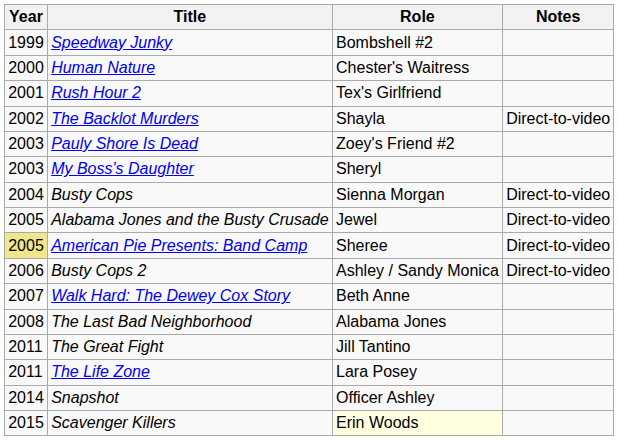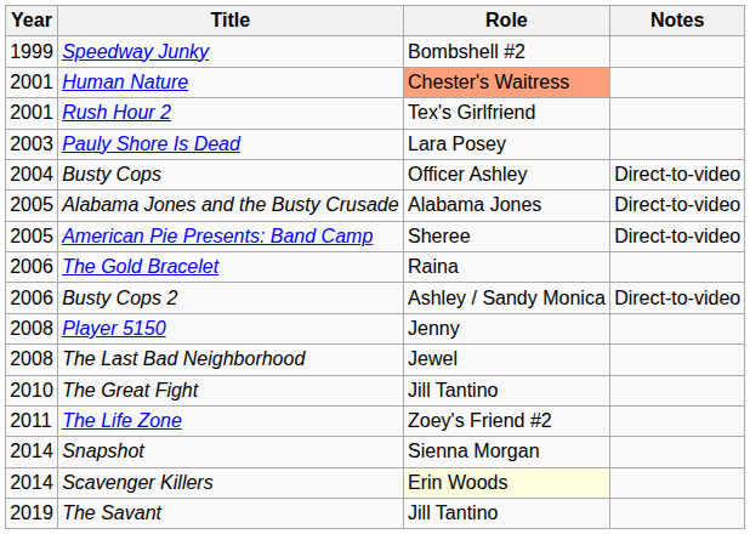 <table class="wikitable sortable">
 <tr>
 <th>Year</th>
 <th>Title</th>
 <th>Role</th>
 <th>Notes</th>
 </tr>
 <tr>
 <td>1999</td>
 <td><em><a href='#'>Speedway Junky</a></em></td>
 <td>Bombshell #2</td>
 <td></td>
 </tr>
 <tr>
-<td>2000</td>
+<td>2001</td>
 <td><a href='#'><em>Human Nature</em></a></td>
-<td>Chester's Waitress</td>
+<td style="background: lightsalmon;">Chester's Waitress</td>
 <td></td>
 </tr>
 <tr>
 <td>2001</td>
 <td><em><a href='#'>Rush Hour 2</a></em></td>
 <td>Tex's Girlfriend</td>
 <td></td>
 </tr>
 <tr>
-<td>2002</td>
-<td><em><a href='#'>The Backlot Murders</a></em></td>
-<td>Shayla</td>
-<td>Direct-to-video</td>
-</tr>
-<tr>
 <td>2003</td>
 <td><em><a href='#'>Pauly Shore Is Dead</a></em></td>
-<td>Zoey's Friend #2</td>
-<td></td>
-</tr>
-<tr>
-<td>2003</td>
-<td><em><a href='#'>My Boss's Daughter</a></em></td>
-<td>Sheryl</td>
+<td>Lara Posey</td>
 <td></td>
 </tr>
 <tr>
 <td>2004</td>
 <td><em>Busty Cops</em></td>
-<td>Sienna Morgan</td>
+<td>Officer Ashley</td>
 <td>Direct-to-video</td>
 </tr>
 <tr>
 <td>2005</td>
 <td><em>Alabama Jones and the Busty Crusade</em></td>
-<td>Jewel</td>
+<td>Alabama Jones</td>
 <td>Direct-to-video</td>
 </tr>
 <tr>
-<td style="background: khaki;">2005</td>
+<td>2005</td>
 <td><em><a href='#'>American Pie Presents: Band Camp</a></em></td>
 <td>Sheree</td>
 <td>Direct-to-video</td>
+</tr>
+<tr>
+<td>2006</td>
+<td><em><a href='#'>The Gold Bracelet</a></em></td>
+<td>Raina</td>
+<td></td>
 </tr>
 <tr>
 <td>2006</td>
 <td><em>Busty Cops 2</em></td>
 <td>Ashley / Sandy Monica</td>
 <td>Direct-to-video</td>
 </tr>
 <tr>
-<td>2007</td>
-<td><em><a href='#'>Walk Hard: The Dewey Cox Story</a></em></td>
-<td>Beth Anne</td>
+<td>2008</td>
+<td><em><a href='#'>Player 5150</a></em></td>
+<td>Jenny</td>
 <td></td>
 </tr>
 <tr>
 <td>2008</td>
 <td><em>The Last Bad Neighborhood</em></td>
-<td>Alabama Jones</td>
+<td>Jewel</td>
 <td></td>
 </tr>
 <tr>
-<td>2011</td>
+<td>2010</td>
 <td><em>The Great Fight</em></td>
 <td>Jill Tantino</td>
 <td></td>
 </tr>
 <tr>
 <td>2011</td>
 <td><em><a href='#'>The Life Zone</a></em></td>
-<td>Lara Posey</td>
+<td>Zoey's Friend #2</td>
 <td></td>
 </tr>
 <tr>
 <td>2014</td>
 <td><em>Snapshot</em></td>
-<td>Officer Ashley</td>
+<td>Sienna Morgan</td>
 <td></td>
 </tr>
 <tr>
-<td>2015</td>
+<td>2014</td>
 <td><em>Scavenger Killers</em></td>
 <td style="background: lightyellow;">Erin Woods</td>
 <td></td>
 </tr>
+<tr>
+<td>2019</td>
+<td><em>The Savant</em></td>
+<td>Jill Tantino</td>
+<td></td>
+</tr>
 </table>
